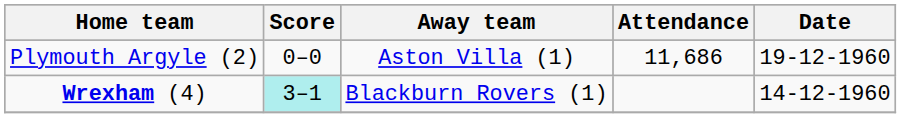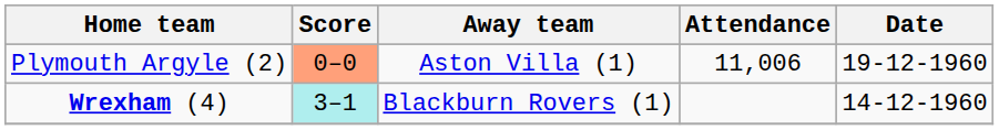 <table class="wikitable" style="text-align: center">
 <tr>
 <th>Home team</th>
 <th>Score</th>
 <th>Away team</th>
 <th>Attendance</th>
 <th>Date</th>
 </tr>
 <tr>
 <td><a href='#'>Plymouth Argyle</a> (2)</td>
-<td>0–0</td>
+<td style="background: lightsalmon;">0–0</td>
 <td><a href='#'>Aston Villa</a> (1)</td>
-<td>11,686</td>
+<td>11,006</td>
 <td>19-12-1960</td>
 </tr>
 <tr>
 <td><strong><a href='#'>Wrexham</a></strong> (4)</td>
 <td style="background: paleturquoise;">3–1</td>
 <td><a href='#'>Blackburn Rovers</a> (1)</td>
 <td></td>
 <td>14-12-1960</td>
 </tr>
 <tr>
 </tr>
 </table>
